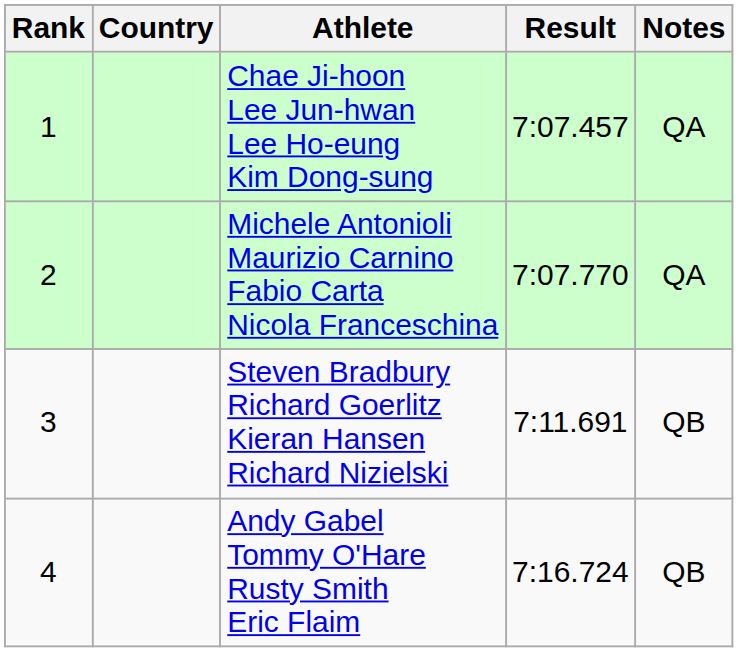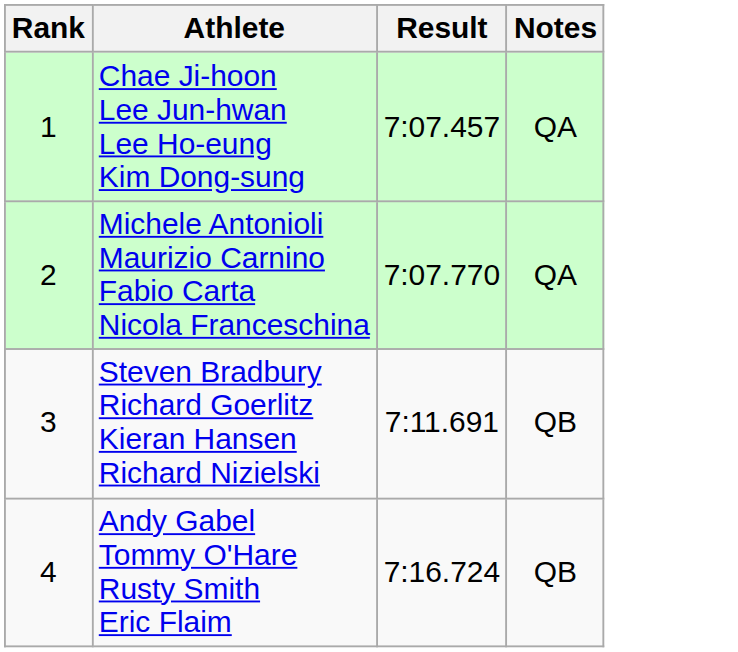 <table class="wikitable" style="text-align:center">
 <tr>
 <th>Rank</th>
-<th>Country</th>
 <th>Athlete</th>
 <th>Result</th>
 <th>Notes</th>
 </tr>
 <tr bgcolor=ccffcc>
 <td>1</td>
-<td align=left></td>
 <td align=left><a href='#'>Chae Ji-hoon</a> <br> <a href='#'>Lee Jun-hwan</a> <br> <a href='#'>Lee Ho-eung</a> <br> <a href='#'>Kim Dong-sung</a></td>
 <td>7:07.457</td>
 <td>QA</td>
 </tr>
 <tr bgcolor=ccffcc>
 <td>2</td>
-<td align=left></td>
 <td align=left><a href='#'>Michele Antonioli</a> <br> <a href='#'>Maurizio Carnino</a> <br> <a href='#'>Fabio Carta</a> <br> <a href='#'>Nicola Franceschina</a></td>
 <td>7:07.770</td>
 <td>QA</td>
 </tr>
 <tr>
 <td>3</td>
-<td align=left></td>
 <td align=left><a href='#'>Steven Bradbury</a> <br> <a href='#'>Richard Goerlitz</a> <br> <a href='#'>Kieran Hansen</a> <br> <a href='#'>Richard Nizielski</a></td>
 <td>7:11.691</td>
 <td>QB</td>
 </tr>
 <tr>
 <td>4</td>
-<td align=left></td>
 <td align=left><a href='#'>Andy Gabel</a> <br> <a href='#'>Tommy O'Hare</a> <br> <a href='#'>Rusty Smith</a> <br> <a href='#'>Eric Flaim</a></td>
 <td>7:16.724</td>
 <td>QB</td>
 </tr>
 </table>
